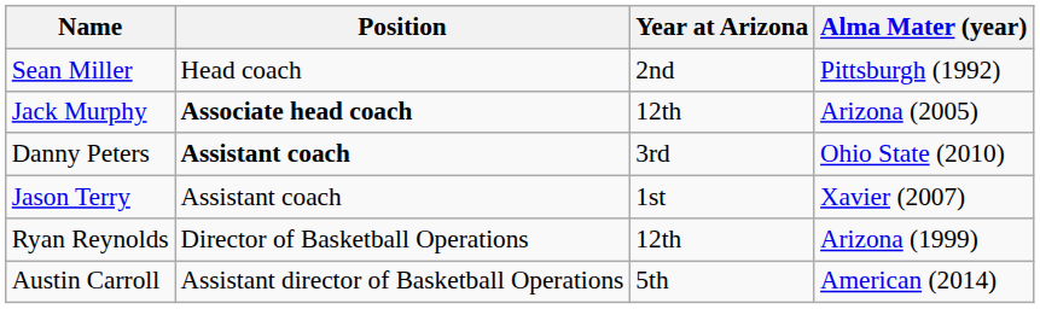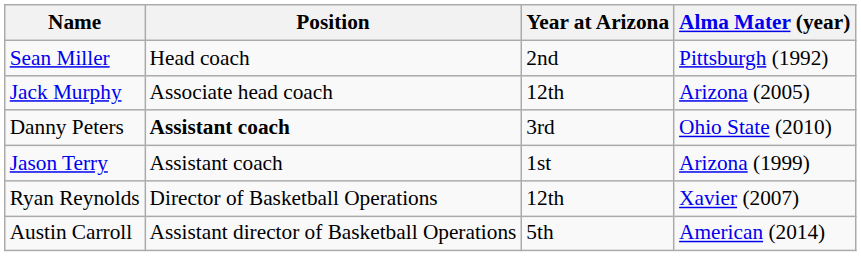 <table class="wikitable" style="white-space:nowrap; font-size:90%;">
 <tr>
 <th>Name</th>
 <th>Position</th>
 <th>Year at Arizona</th>
 <th><a href='#'>Alma Mater</a> (year)</th>
 </tr>
 <tr>
 <td><a href='#'>Sean Miller</a></td>
 <td>Head coach</td>
 <td>2nd</td>
 <td><a href='#'>Pittsburgh</a> (1992)</td>
 </tr>
 <tr>
 <td><a href='#'>Jack Murphy</a></td>
-<td><strong>Associate head coach</strong></td>
+<td>Associate head coach</td>
 <td>12th</td>
 <td><a href='#'>Arizona</a> (2005)</td>
 </tr>
 <tr>
 <td>Danny Peters</td>
 <td><strong>Assistant coach</strong></td>
 <td>3rd</td>
 <td><a href='#'>Ohio State</a> (2010)</td>
 </tr>
 <tr>
 <td><a href='#'>Jason Terry</a></td>
 <td>Assistant coach</td>
 <td>1st</td>
-<td><a href='#'>Xavier</a> (2007)</td>
+<td><a href='#'>Arizona</a> (1999)</td>
 </tr>
 <tr>
 <td>Ryan Reynolds</td>
 <td>Director of Basketball Operations</td>
 <td>12th</td>
-<td><a href='#'>Arizona</a> (1999)</td>
+<td><a href='#'>Xavier</a> (2007)</td>
 </tr>
 <tr>
 <td>Austin Carroll</td>
 <td>Assistant director of Basketball Operations</td>
 <td>5th</td>
 <td><a href='#'>American</a> (2014)</td>
 </tr>
 </table>
